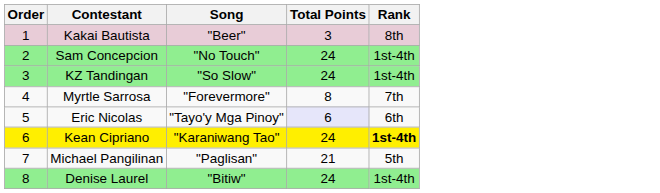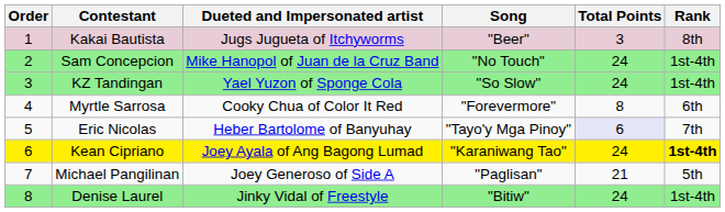 <table class="wikitable" style="text-align:center; line-height:17px; width:auto;">
 <tr>
 <th>Order</th>
 <th>Contestant</th>
+<th>Dueted and Impersonated artist</th>
 <th>Song</th>
 <th>Total Points</th>
 <th>Rank</th>
 </tr>
 <tr>
 <td style="background:#E8CCD7;">1</td>
 <td style="background:#E8CCD7;">Kakai Bautista</td>
+<td style="background:#E8CCD7;">Jugs Jugueta of <a href='#'>Itchyworms</a></td>
 <td style="background:#E8CCD7;">"Beer"</td>
 <td style="background:#E8CCD7;">3</td>
 <td style="background:#E8CCD7;">8th</td>
 </tr>
 <tr>
 <td style="background:#90EE90">2</td>
 <td style="background:#90EE90">Sam Concepcion</td>
+<td style="background:#90EE90"><a href='#'>Mike Hanopol</a> of <a href='#'>Juan de la Cruz Band</a></td>
 <td style="background:#90EE90">"No Touch"</td>
 <td style="background:#90EE90">24</td>
 <td style="background:#90EE90">1st-4th</td>
 </tr>
 <tr>
 <td style="background:#90EE90">3</td>
 <td style="background:#90EE90">KZ Tandingan</td>
+<td style="background:#90EE90"><a href='#'>Yael Yuzon</a> of <a href='#'>Sponge Cola</a></td>
 <td style="background:#90EE90">"So Slow"</td>
 <td style="background:#90EE90">24</td>
 <td style="background:#90EE90">1st-4th</td>
 </tr>
 <tr>
 <td>4</td>
 <td>Myrtle Sarrosa</td>
+<td>Cooky Chua of Color It Red</td>
 <td>"Forevermore"</td>
 <td>8</td>
-<td>7th</td>
+<td>6th</td>
 </tr>
 <tr>
 <td>5</td>
 <td>Eric Nicolas</td>
+<td><a href='#'>Heber Bartolome</a> of Banyuhay</td>
 <td>"Tayo'y Mga Pinoy"</td>
 <td style="background: lavender;">6</td>
-<td>6th</td>
+<td>7th</td>
 </tr>
 <tr>
 <td style="background:#FFEF00">6</td>
 <td style="background:#FFEF00">Kean Cipriano</td>
+<td style="background:#FFEF00"><a href='#'>Joey Ayala</a> of Ang Bagong Lumad</td>
 <td style="background:#FFEF00">"Karaniwang Tao"</td>
 <td style="background:#FFEF00">24</td>
 <td style="background:#FFEF00"><strong>1st-4th</strong></td>
 </tr>
 <tr>
 <td>7</td>
 <td>Michael Pangilinan</td>
+<td>Joey Generoso of <a href='#'>Side A</a></td>
 <td>"Paglisan"</td>
 <td>21</td>
 <td>5th</td>
 </tr>
 <tr>
 <td style="background:#90EE90">8</td>
 <td style="background:#90EE90">Denise Laurel</td>
+<td style="background:#90EE90">Jinky Vidal of <a href='#'>Freestyle</a></td>
 <td style="background:#90EE90">"Bitiw"</td>
 <td style="background:#90EE90">24</td>
 <td style="background:#90EE90">1st-4th</td>
 </tr>
 </table>
